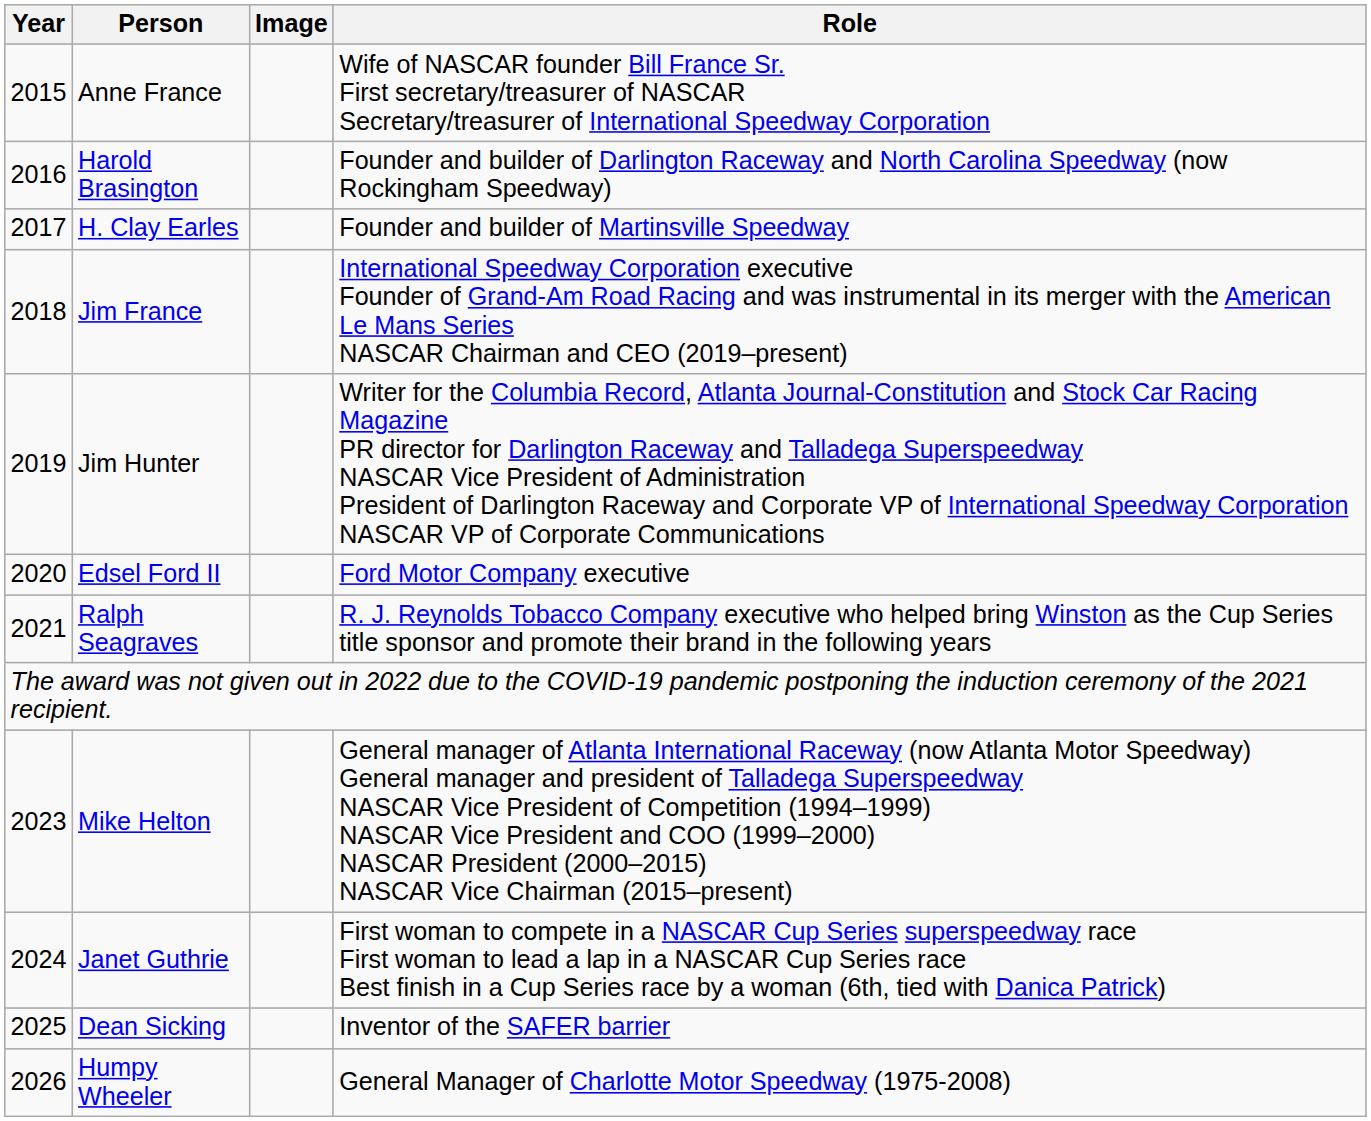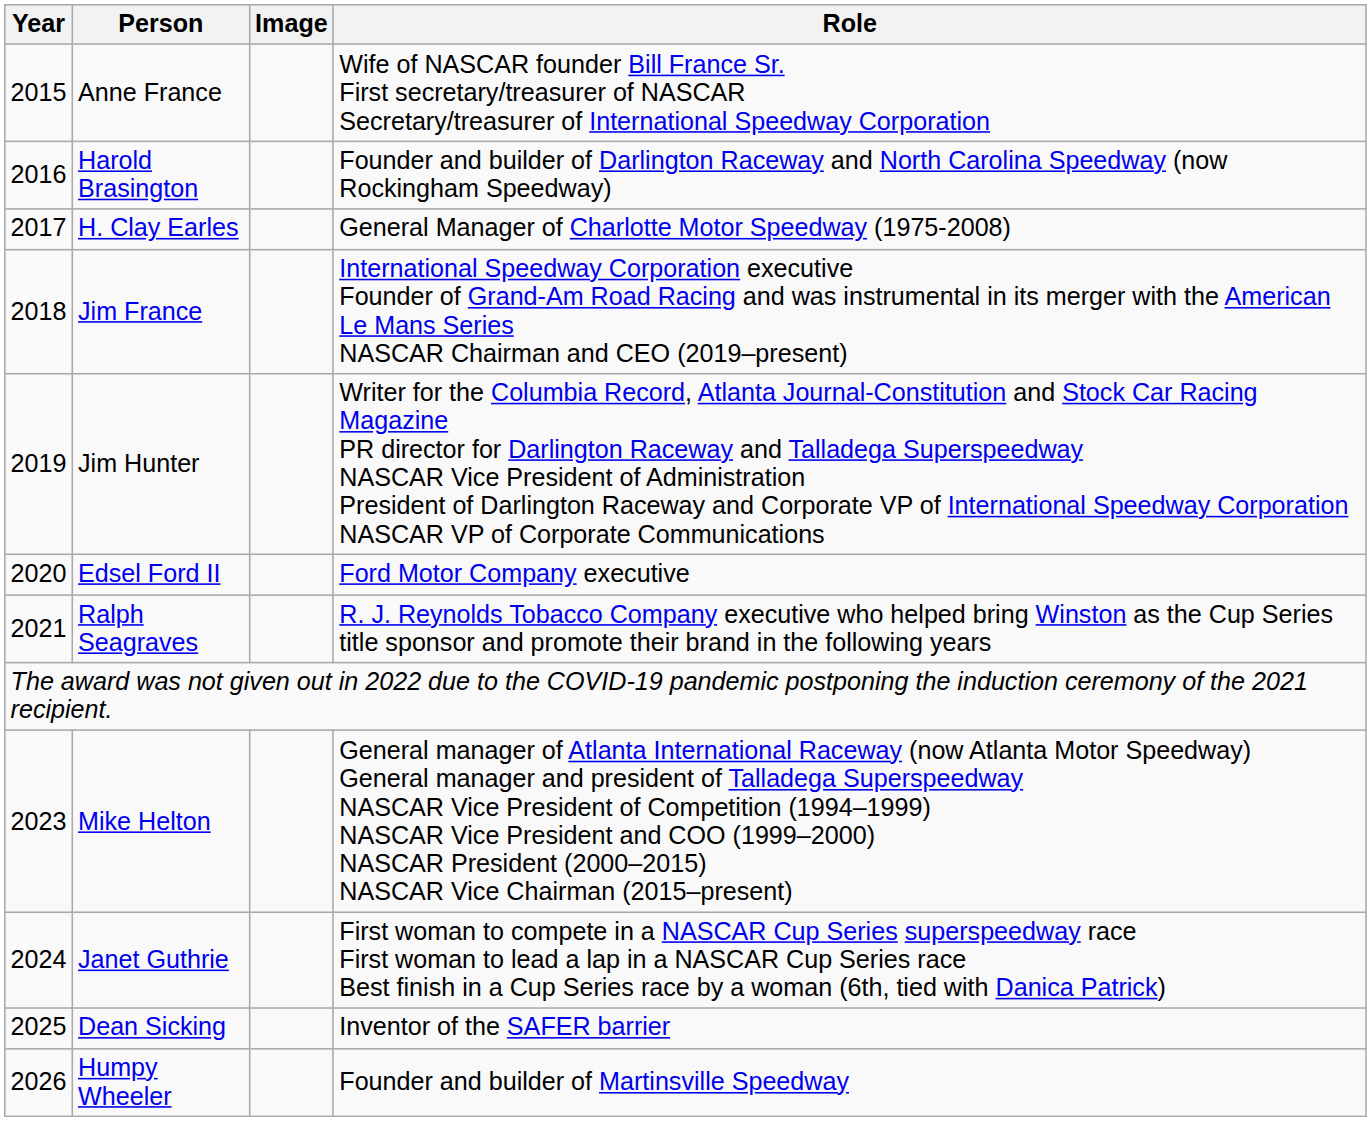 <table class="wikitable">
 <tr>
 <th>Year</th>
 <th>Person</th>
 <th>Image</th>
 <th>Role</th>
 </tr>
 <tr>
 <td>2015</td>
 <td>Anne France</td>
 <td></td>
 <td>Wife of NASCAR founder <a href='#'>Bill France Sr.</a> <br> First secretary/treasurer of NASCAR <br> Secretary/treasurer of <a href='#'>International Speedway Corporation</a></td>
 </tr>
 <tr>
 <td>2016</td>
 <td><a href='#'>Harold Brasington</a></td>
 <td></td>
 <td>Founder and builder of <a href='#'>Darlington Raceway</a> and <a href='#'>North Carolina Speedway</a> (now Rockingham Speedway)</td>
 </tr>
 <tr>
 <td>2017</td>
 <td><a href='#'>H. Clay Earles</a></td>
 <td></td>
-<td>Founder and builder of <a href='#'>Martinsville Speedway</a></td>
+<td>General Manager of <a href='#'>Charlotte Motor Speedway</a> (1975-2008)</td>
 </tr>
 <tr>
 <td>2018</td>
 <td><a href='#'>Jim France</a></td>
 <td></td>
 <td><a href='#'>International Speedway Corporation</a> executive <br> Founder of <a href='#'>Grand-Am Road Racing</a> and was instrumental in its merger with the <a href='#'>American Le Mans Series</a> <br> NASCAR Chairman and CEO (2019–present)</td>
 </tr>
 <tr>
 <td>2019</td>
 <td>Jim Hunter</td>
 <td></td>
 <td>Writer for the <a href='#'>Columbia Record</a>, <a href='#'>Atlanta Journal-Constitution</a> and <a href='#'>Stock Car Racing Magazine</a> <br> PR director for <a href='#'>Darlington Raceway</a> and <a href='#'>Talladega Superspeedway</a> <br> NASCAR Vice President of Administration <br> President of Darlington Raceway and Corporate VP of <a href='#'>International Speedway Corporation</a> <br> NASCAR VP of Corporate Communications</td>
 </tr>
 <tr>
 <td>2020</td>
 <td><a href='#'>Edsel Ford II</a></td>
 <td></td>
 <td><a href='#'>Ford Motor Company</a> executive</td>
 </tr>
 <tr>
 <td>2021</td>
 <td><a href='#'>Ralph Seagraves</a></td>
 <td></td>
 <td><a href='#'>R. J. Reynolds Tobacco Company</a> executive who helped bring <a href='#'>Winston</a> as the Cup Series title sponsor and promote their brand in the following years</td>
 </tr>
 <tr>
 <td colspan=4><em>The award was not given out in 2022 due to the COVID-19 pandemic postponing the induction ceremony of the 2021 recipient.</em></td>
 </tr>
 <tr>
 <td>2023</td>
 <td><a href='#'>Mike Helton</a></td>
 <td></td>
 <td>General manager of <a href='#'>Atlanta International Raceway</a> (now Atlanta Motor Speedway) <br> General manager and president of <a href='#'>Talladega Superspeedway</a> <br> NASCAR Vice President of Competition (1994–1999) <br> NASCAR Vice President and COO (1999–2000) <br> NASCAR President (2000–2015) <br> NASCAR Vice Chairman (2015–present)</td>
 </tr>
 <tr>
 <td>2024</td>
 <td><a href='#'>Janet Guthrie</a></td>
 <td></td>
 <td>First woman to compete in a <a href='#'>NASCAR Cup Series</a> <a href='#'>superspeedway</a> race <br> First woman to lead a lap in a NASCAR Cup Series race <br> Best finish in a Cup Series race by a woman (6th, tied with <a href='#'>Danica Patrick</a>)</td>
 </tr>
 <tr>
 <td>2025</td>
 <td><a href='#'>Dean Sicking</a></td>
 <td></td>
 <td>Inventor of the <a href='#'>SAFER barrier</a></td>
 </tr>
 <tr>
 <td>2026</td>
 <td><a href='#'>Humpy Wheeler</a></td>
 <td></td>
-<td>General Manager of <a href='#'>Charlotte Motor Speedway</a> (1975-2008)</td>
+<td>Founder and builder of <a href='#'>Martinsville Speedway</a></td>
 </tr>
 </table>
